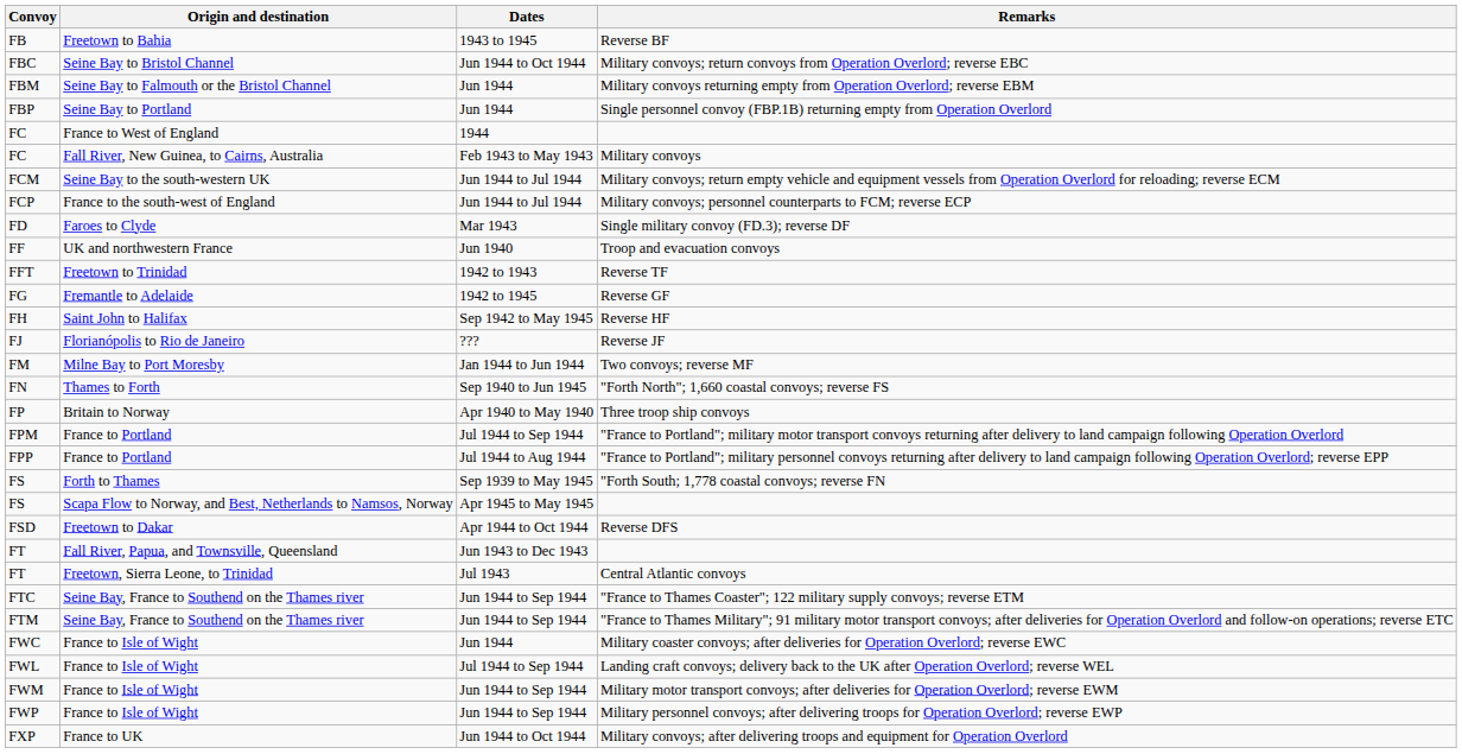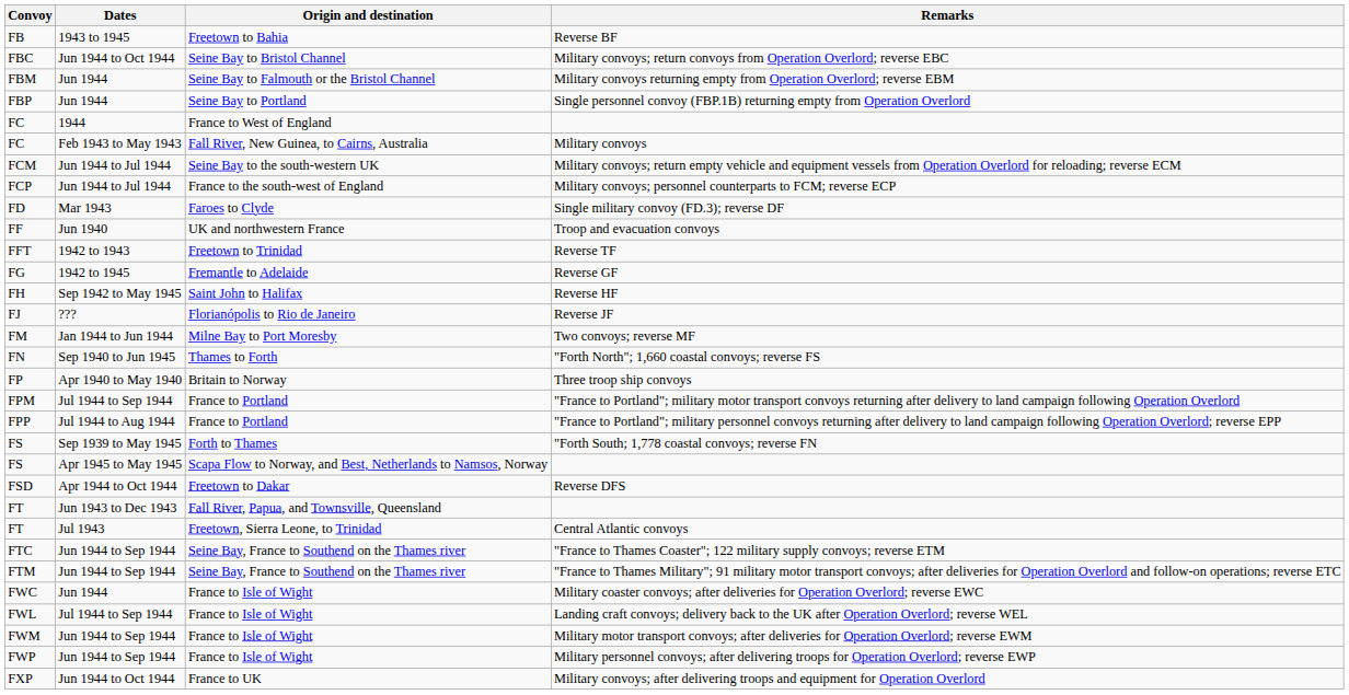 <table class="wikitable">
 <tr>
 <th>Convoy</th>
+<th>Dates</th>
 <th>Origin and destination</th>
-<th>Dates</th>
 <th>Remarks</th>
 </tr>
 <tr>
 <td>FB</td>
+<td>1943 to 1945</td>
 <td><a href='#'>Freetown</a> to <a href='#'>Bahia</a></td>
-<td>1943 to 1945</td>
 <td>Reverse BF</td>
 </tr>
 <tr>
 <td>FBC</td>
+<td>Jun 1944 to Oct 1944</td>
 <td><a href='#'>Seine Bay</a> to <a href='#'>Bristol Channel</a></td>
-<td>Jun 1944 to Oct 1944</td>
 <td>Military convoys; return convoys from <a href='#'>Operation Overlord</a>; reverse EBC</td>
 </tr>
 <tr>
 <td>FBM</td>
+<td>Jun 1944</td>
 <td><a href='#'>Seine Bay</a> to <a href='#'>Falmouth</a> or the <a href='#'>Bristol Channel</a></td>
-<td>Jun 1944</td>
 <td>Military convoys returning empty from <a href='#'>Operation Overlord</a>; reverse EBM</td>
 </tr>
 <tr>
 <td>FBP</td>
+<td>Jun 1944</td>
 <td><a href='#'>Seine Bay</a> to <a href='#'>Portland</a></td>
-<td>Jun 1944</td>
 <td>Single personnel convoy (FBP.1B) returning empty from <a href='#'>Operation Overlord</a></td>
 </tr>
 <tr>
 <td>FC</td>
+<td>1944</td>
 <td>France to West of England</td>
-<td>1944</td>
 <td></td>
 </tr>
 <tr>
 <td>FC</td>
+<td>Feb 1943 to May 1943</td>
 <td><a href='#'>Fall River</a>, New Guinea, to <a href='#'>Cairns</a>, Australia</td>
-<td>Feb 1943 to May 1943</td>
 <td>Military convoys</td>
 </tr>
 <tr>
 <td>FCM</td>
+<td>Jun 1944 to Jul 1944</td>
 <td><a href='#'>Seine Bay</a> to the south-western UK</td>
-<td>Jun 1944 to Jul 1944</td>
 <td>Military convoys; return empty vehicle and equipment vessels from <a href='#'>Operation Overlord</a> for reloading; reverse ECM</td>
 </tr>
 <tr>
 <td>FCP</td>
+<td>Jun 1944 to Jul 1944</td>
 <td>France to the south-west of England</td>
-<td>Jun 1944 to Jul 1944</td>
 <td>Military convoys; personnel counterparts to FCM; reverse ECP</td>
 </tr>
 <tr>
 <td>FD</td>
+<td>Mar 1943</td>
 <td><a href='#'>Faroes</a> to <a href='#'>Clyde</a></td>
-<td>Mar 1943</td>
 <td>Single military convoy (FD.3); reverse DF</td>
 </tr>
 <tr>
 <td>FF</td>
+<td>Jun 1940</td>
 <td>UK and northwestern France</td>
-<td>Jun 1940</td>
 <td>Troop and evacuation convoys</td>
 </tr>
 <tr>
 <td>FFT</td>
+<td>1942 to 1943</td>
 <td><a href='#'>Freetown</a> to <a href='#'>Trinidad</a></td>
-<td>1942 to 1943</td>
 <td>Reverse TF</td>
 </tr>
 <tr>
 <td>FG</td>
+<td>1942 to 1945</td>
 <td><a href='#'>Fremantle</a> to <a href='#'>Adelaide</a></td>
-<td>1942 to 1945</td>
 <td>Reverse GF</td>
 </tr>
 <tr>
 <td>FH</td>
+<td>Sep 1942 to May 1945</td>
 <td><a href='#'>Saint John</a> to <a href='#'>Halifax</a></td>
-<td>Sep 1942 to May 1945</td>
 <td>Reverse HF</td>
 </tr>
 <tr>
 <td>FJ</td>
+<td>???</td>
 <td><a href='#'>Florianópolis</a> to <a href='#'>Rio de Janeiro</a></td>
-<td>???</td>
 <td>Reverse JF</td>
 </tr>
 <tr>
 <td>FM</td>
+<td>Jan 1944 to Jun 1944</td>
 <td><a href='#'>Milne Bay</a> to <a href='#'>Port Moresby</a></td>
-<td>Jan 1944 to Jun 1944</td>
 <td>Two convoys; reverse MF</td>
 </tr>
 <tr>
 <td>FN</td>
+<td>Sep 1940 to Jun 1945</td>
 <td><a href='#'>Thames</a> to <a href='#'>Forth</a></td>
-<td>Sep 1940 to Jun 1945</td>
 <td>"Forth North"; 1,660 coastal convoys; reverse FS</td>
 </tr>
 <tr>
 <td>FP</td>
+<td>Apr 1940 to May 1940</td>
 <td>Britain to Norway</td>
-<td>Apr 1940 to May 1940</td>
 <td>Three troop ship convoys</td>
 </tr>
 <tr>
 <td>FPM</td>
+<td>Jul 1944 to Sep 1944</td>
 <td>France to <a href='#'>Portland</a></td>
-<td>Jul 1944 to Sep 1944</td>
 <td>"France to Portland"; military motor transport convoys returning after delivery to land campaign following <a href='#'>Operation Overlord</a></td>
 </tr>
 <tr>
 <td>FPP</td>
+<td>Jul 1944 to Aug 1944</td>
 <td>France to <a href='#'>Portland</a></td>
-<td>Jul 1944 to Aug 1944</td>
 <td>"France to Portland"; military personnel convoys returning after delivery to land campaign following <a href='#'>Operation Overlord</a>; reverse EPP</td>
 </tr>
 <tr>
 <td>FS</td>
+<td>Sep 1939 to May 1945</td>
 <td><a href='#'>Forth</a> to <a href='#'>Thames</a></td>
-<td>Sep 1939 to May 1945</td>
 <td>"Forth South; 1,778 coastal convoys; reverse FN</td>
 </tr>
 <tr>
 <td>FS</td>
+<td>Apr 1945 to May 1945</td>
 <td><a href='#'>Scapa Flow</a> to Norway, and <a href='#'>Best, Netherlands</a> to <a href='#'>Namsos</a>, Norway</td>
-<td>Apr 1945 to May 1945</td>
 <td></td>
 </tr>
 <tr>
 <td>FSD</td>
+<td>Apr 1944 to Oct 1944</td>
 <td><a href='#'>Freetown</a> to <a href='#'>Dakar</a></td>
-<td>Apr 1944 to Oct 1944</td>
 <td>Reverse DFS</td>
 </tr>
 <tr>
 <td>FT</td>
+<td>Jun 1943 to Dec 1943</td>
 <td><a href='#'>Fall River</a>, <a href='#'>Papua</a>, and <a href='#'>Townsville</a>, Queensland</td>
-<td>Jun 1943 to Dec 1943</td>
 <td></td>
 </tr>
 <tr>
 <td>FT</td>
+<td>Jul 1943</td>
 <td><a href='#'>Freetown</a>, Sierra Leone, to <a href='#'>Trinidad</a></td>
-<td>Jul 1943</td>
 <td>Central Atlantic convoys</td>
 </tr>
 <tr>
 <td>FTC</td>
+<td>Jun 1944 to Sep 1944</td>
 <td><a href='#'>Seine Bay</a>, France to <a href='#'>Southend</a> on the <a href='#'>Thames river</a></td>
-<td>Jun 1944 to Sep 1944</td>
 <td>"France to Thames Coaster"; 122 military supply convoys; reverse ETM</td>
 </tr>
 <tr>
 <td>FTM</td>
+<td>Jun 1944 to Sep 1944</td>
 <td><a href='#'>Seine Bay</a>, France to <a href='#'>Southend</a> on the <a href='#'>Thames river</a></td>
-<td>Jun 1944 to Sep 1944</td>
 <td>"France to Thames Military"; 91 military motor transport convoys; after deliveries for <a href='#'>Operation Overlord</a> and follow-on operations; reverse ETC</td>
 </tr>
 <tr>
 <td>FWC</td>
+<td>Jun 1944</td>
 <td>France to <a href='#'>Isle of Wight</a></td>
-<td>Jun 1944</td>
 <td>Military coaster convoys; after deliveries for <a href='#'>Operation Overlord</a>; reverse EWC</td>
 </tr>
 <tr>
 <td>FWL</td>
+<td>Jul 1944 to Sep 1944</td>
 <td>France to <a href='#'>Isle of Wight</a></td>
-<td>Jul 1944 to Sep 1944</td>
 <td>Landing craft convoys; delivery back to the UK after <a href='#'>Operation Overlord</a>; reverse WEL</td>
 </tr>
 <tr>
 <td>FWM</td>
+<td>Jun 1944 to Sep 1944</td>
 <td>France to <a href='#'>Isle of Wight</a></td>
-<td>Jun 1944 to Sep 1944</td>
 <td>Military motor transport convoys; after deliveries for <a href='#'>Operation Overlord</a>; reverse EWM</td>
 </tr>
 <tr>
 <td>FWP</td>
+<td>Jun 1944 to Sep 1944</td>
 <td>France to <a href='#'>Isle of Wight</a></td>
-<td>Jun 1944 to Sep 1944</td>
 <td>Military personnel convoys; after delivering troops for <a href='#'>Operation Overlord</a>; reverse EWP</td>
 </tr>
 <tr>
 <td>FXP</td>
+<td>Jun 1944 to Oct 1944</td>
 <td>France to UK</td>
-<td>Jun 1944 to Oct 1944</td>
 <td>Military convoys; after delivering troops and equipment for <a href='#'>Operation Overlord</a></td>
 </tr>
 </table>
